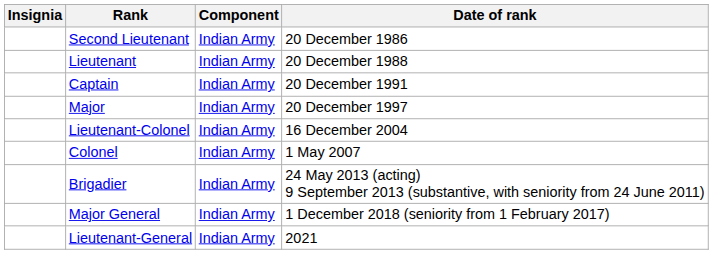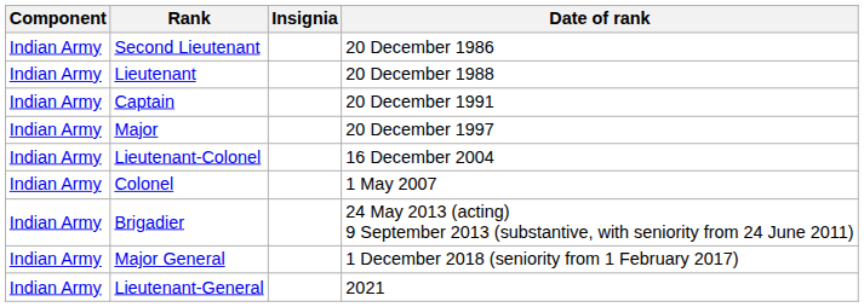 <table class="wikitable" style="background:white">
 <tr>
+<th>Component</th>
+<th>Rank</th>
 <th>Insignia</th>
-<th>Rank</th>
-<th>Component</th>
 <th>Date of rank</th>
 </tr>
 <tr>
+<td><a href='#'>Indian Army</a></td>
+<td><a href='#'>Second Lieutenant</a></td>
 <td align="center"></td>
-<td><a href='#'>Second Lieutenant</a></td>
-<td><a href='#'>Indian Army</a></td>
 <td>20 December 1986</td>
 </tr>
 <tr>
+<td><a href='#'>Indian Army</a></td>
+<td><a href='#'>Lieutenant</a></td>
 <td align="center"></td>
-<td><a href='#'>Lieutenant</a></td>
-<td><a href='#'>Indian Army</a></td>
 <td>20 December 1988</td>
 </tr>
 <tr>
+<td><a href='#'>Indian Army</a></td>
+<td><a href='#'>Captain</a></td>
 <td align="center"></td>
-<td><a href='#'>Captain</a></td>
-<td><a href='#'>Indian Army</a></td>
 <td>20 December 1991</td>
 </tr>
 <tr>
+<td><a href='#'>Indian Army</a></td>
+<td><a href='#'>Major</a></td>
 <td align="center"></td>
-<td><a href='#'>Major</a></td>
-<td><a href='#'>Indian Army</a></td>
 <td>20 December 1997</td>
 </tr>
 <tr>
+<td><a href='#'>Indian Army</a></td>
+<td><a href='#'>Lieutenant-Colonel</a></td>
 <td align="center"></td>
-<td><a href='#'>Lieutenant-Colonel</a></td>
-<td><a href='#'>Indian Army</a></td>
 <td>16 December 2004</td>
 </tr>
 <tr>
+<td><a href='#'>Indian Army</a></td>
+<td><a href='#'>Colonel</a></td>
 <td align="center"></td>
-<td><a href='#'>Colonel</a></td>
-<td><a href='#'>Indian Army</a></td>
 <td>1 May 2007</td>
 </tr>
 <tr>
+<td><a href='#'>Indian Army</a></td>
+<td><a href='#'>Brigadier</a></td>
 <td align="center"></td>
-<td><a href='#'>Brigadier</a></td>
-<td><a href='#'>Indian Army</a></td>
 <td>24 May 2013 (acting)<br>9 September 2013 (substantive, with seniority from 24 June 2011)</td>
 </tr>
 <tr>
+<td><a href='#'>Indian Army</a></td>
+<td><a href='#'>Major General</a></td>
 <td align="center"></td>
-<td><a href='#'>Major General</a></td>
-<td><a href='#'>Indian Army</a></td>
 <td>1 December 2018 (seniority from 1 February 2017)</td>
 </tr>
 <tr>
+<td><a href='#'>Indian Army</a></td>
+<td><a href='#'>Lieutenant-General</a></td>
 <td align="center"></td>
-<td><a href='#'>Lieutenant-General</a></td>
-<td><a href='#'>Indian Army</a></td>
 <td>2021</td>
 </tr>
 </table>
